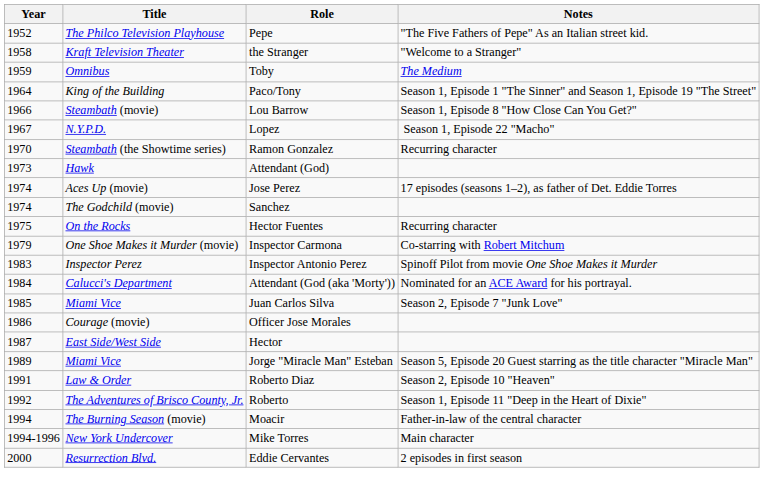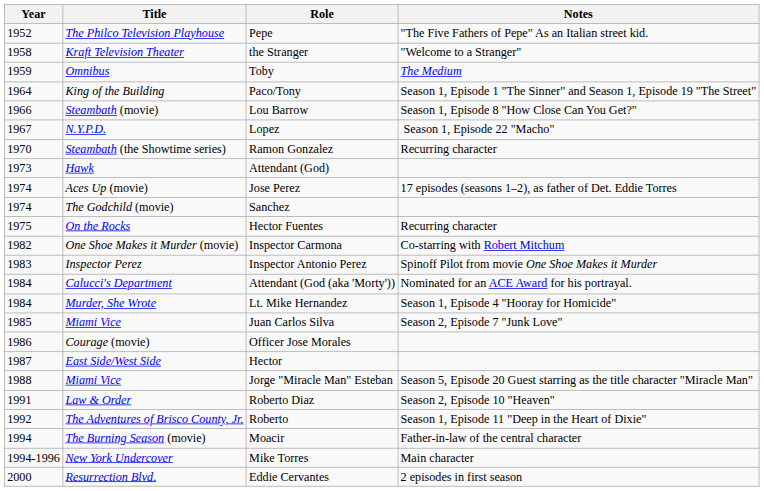 <table class="wikitable">
 <tr>
 <th>Year</th>
 <th>Title</th>
 <th>Role</th>
 <th>Notes</th>
 </tr>
 <tr>
 <td>1952</td>
 <td><em><a href='#'>The Philco Television Playhouse</a></em></td>
 <td>Pepe</td>
 <td>"The Five Fathers of Pepe"  As an Italian street kid.</td>
 </tr>
 <tr>
 <td>1958</td>
 <td><em><a href='#'>Kraft Television Theater</a></em></td>
 <td>the Stranger</td>
 <td>"Welcome to a Stranger"</td>
 </tr>
 <tr>
 <td>1959</td>
 <td><em><a href='#'>Omnibus</a></em></td>
 <td>Toby</td>
 <td><em><a href='#'>The Medium</a></em></td>
 </tr>
 <tr>
 <td>1964</td>
 <td><em>King of the Building</em></td>
 <td>Paco/Tony</td>
 <td>Season 1, Episode 1 "The Sinner" and Season 1, Episode 19 "The Street"</td>
 </tr>
 <tr>
 <td>1966</td>
 <td><em><a href='#'>Steambath</a></em> (movie)</td>
 <td>Lou Barrow</td>
 <td>Season 1, Episode 8 "How Close Can You Get?"</td>
 </tr>
 <tr>
 <td>1967</td>
 <td><em><a href='#'>N.Y.P.D.</a></em> </td>
 <td>Lopez</td>
 <td> Season 1, Episode 22 "Macho"</td>
 </tr>
 <tr>
 <td>1970</td>
 <td><em><a href='#'>Steambath</a></em> (the Showtime series)</td>
 <td>Ramon Gonzalez</td>
 <td>Recurring character</td>
 </tr>
 <tr>
 <td>1973</td>
 <td><em><a href='#'>Hawk</a></em></td>
 <td>Attendant (God)</td>
 <td></td>
 </tr>
 <tr>
 <td>1974</td>
 <td><em>Aces Up</em> (movie)</td>
 <td>Jose Perez</td>
 <td>17 episodes (seasons 1–2), as father of Det. Eddie Torres</td>
 </tr>
 <tr>
 <td>1974</td>
 <td><em>The Godchild</em> (movie)</td>
 <td>Sanchez</td>
 <td></td>
 </tr>
 <tr>
 <td>1975</td>
 <td><em><a href='#'>On the Rocks</a></em></td>
 <td>Hector Fuentes</td>
 <td>Recurring character</td>
 </tr>
 <tr>
-<td>1979</td>
+<td>1982</td>
 <td><em>One Shoe Makes it Murder</em> (movie)</td>
 <td>Inspector Carmona</td>
 <td>Co-starring with <a href='#'>Robert Mitchum</a></td>
 </tr>
 <tr>
 <td>1983</td>
 <td><em>Inspector Perez</em></td>
 <td>Inspector Antonio Perez</td>
 <td>Spinoff Pilot from movie <em>One Shoe Makes it Murder</em></td>
 </tr>
 <tr>
 <td>1984</td>
 <td><em><a href='#'>Calucci's Department</a></em></td>
 <td>Attendant (God (aka 'Morty'))</td>
 <td> Nominated for an <a href='#'>ACE Award</a> for his portrayal.</td>
+</tr>
+<tr>
+<td>1984</td>
+<td><em><a href='#'>Murder, She Wrote</a></em></td>
+<td>Lt. Mike Hernandez</td>
+<td>Season 1, Episode 4 "Hooray for Homicide"</td>
 </tr>
 <tr>
 <td>1985</td>
 <td><em><a href='#'>Miami Vice</a></em></td>
 <td>Juan Carlos Silva</td>
 <td>Season 2, Episode 7 "Junk Love"</td>
 </tr>
 <tr>
 <td>1986</td>
 <td><em>Courage</em> (movie)</td>
 <td>Officer Jose Morales</td>
 <td></td>
 </tr>
 <tr>
 <td>1987</td>
 <td><em><a href='#'>East Side/West Side</a></em> </td>
 <td>Hector</td>
 <td></td>
 </tr>
 <tr>
-<td>1989</td>
+<td>1988</td>
 <td><em><a href='#'>Miami Vice</a></em></td>
 <td>Jorge "Miracle Man" Esteban</td>
 <td>Season 5, Episode 20 Guest starring as the title character "Miracle Man"</td>
 </tr>
 <tr>
 <td>1991</td>
 <td><em><a href='#'>Law & Order</a></em></td>
 <td>Roberto Diaz</td>
 <td>Season 2, Episode 10 "Heaven"</td>
 </tr>
 <tr>
 <td>1992</td>
 <td><em><a href='#'>The Adventures of Brisco County, Jr.</a></em></td>
 <td>Roberto</td>
 <td>Season 1, Episode 11 "Deep in the Heart of Dixie"</td>
 </tr>
 <tr>
 <td>1994</td>
 <td><em><a href='#'>The Burning Season</a></em> (movie)</td>
 <td>Moacir</td>
 <td>Father-in-law of the central character</td>
 </tr>
 <tr>
 <td>1994-1996</td>
 <td><em><a href='#'>New York Undercover</a></em></td>
 <td>Mike Torres</td>
 <td>Main character</td>
 </tr>
 <tr>
 <td>2000</td>
 <td><em><a href='#'>Resurrection Blvd. </a></em></td>
 <td>Eddie Cervantes</td>
 <td>2 episodes in first season</td>
 </tr>
 </table>
